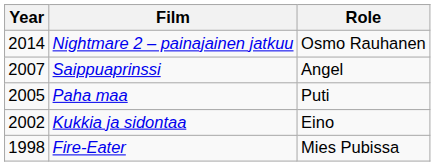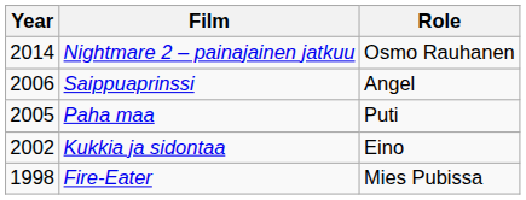 <table class="wikitable">
 <tr>
 <th>Year</th>
 <th>Film</th>
 <th>Role</th>
 </tr>
 <tr>
 <td>2014</td>
 <td><em><a href='#'>Nightmare 2 – painajainen jatkuu</a></em></td>
 <td>Osmo Rauhanen</td>
 </tr>
 <tr>
-<td>2007</td>
+<td>2006</td>
 <td><em><a href='#'>Saippuaprinssi</a></em></td>
 <td>Angel</td>
 </tr>
 <tr>
 <td>2005</td>
 <td><em><a href='#'>Paha maa</a></em></td>
 <td>Puti</td>
 </tr>
 <tr>
 <td>2002</td>
 <td><em><a href='#'>Kukkia ja sidontaa</a></em></td>
 <td>Eino</td>
 </tr>
 <tr>
 <td>1998</td>
 <td><em><a href='#'>Fire-Eater</a></em></td>
 <td>Mies Pubissa</td>
 </tr>
 </table>
